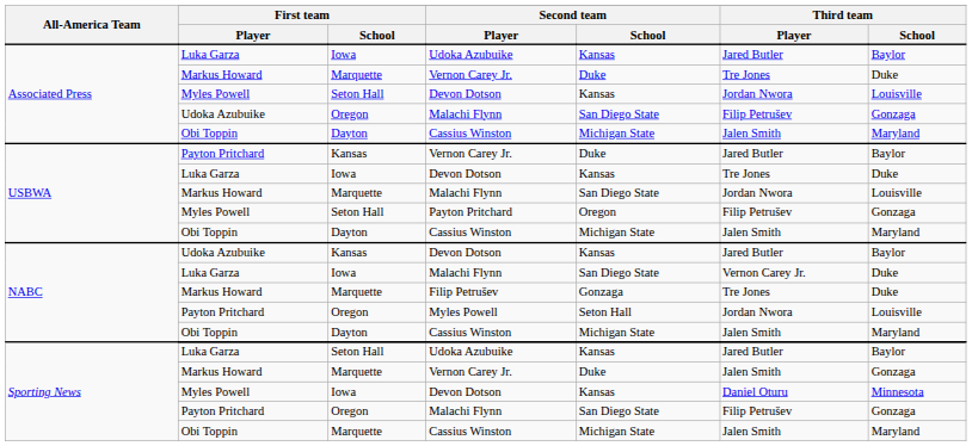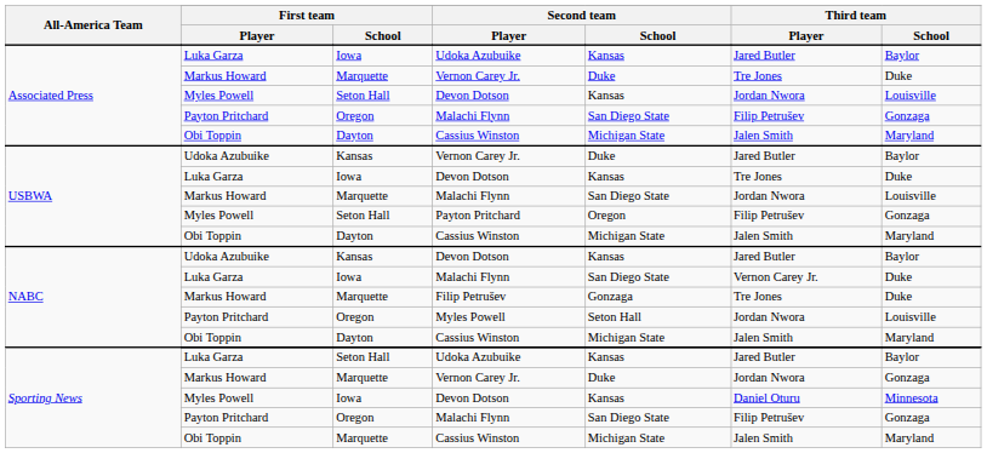 <table class="wikitable" style="width:98%;">
 <tr>
 <th rowspan=3>All-America Team</th>
 </tr>
 <tr>
 <th colspan=2>First team</th>
 <th colspan=2>Second team</th>
 <th colspan=2>Third team</th>
 </tr>
 <tr>
 <th>Player</th>
 <th>School</th>
 <th>Player</th>
 <th>School</th>
 <th>Player</th>
 <th>School</th>
 </tr>
 <tr>
 </tr>
 <tr style = "border-top:2px solid black;">
 <td rowspan=5><a href='#'>Associated Press</a></td>
 <td><a href='#'>Luka Garza</a></td>
 <td><a href='#'>Iowa</a></td>
 <td><a href='#'>Udoka Azubuike</a></td>
 <td><a href='#'>Kansas</a></td>
 <td><a href='#'>Jared Butler</a></td>
 <td><a href='#'>Baylor</a></td>
 </tr>
 <tr>
 <td><a href='#'>Markus Howard</a></td>
 <td><a href='#'>Marquette</a></td>
 <td><a href='#'>Vernon Carey Jr.</a></td>
 <td><a href='#'>Duke</a></td>
 <td><a href='#'>Tre Jones</a></td>
 <td>Duke</td>
 </tr>
 <tr>
 <td><a href='#'>Myles Powell</a></td>
 <td><a href='#'>Seton Hall</a></td>
 <td><a href='#'>Devon Dotson</a></td>
 <td>Kansas</td>
 <td><a href='#'>Jordan Nwora</a></td>
 <td><a href='#'>Louisville</a></td>
 </tr>
 <tr>
-<td>Udoka Azubuike</td>
+<td><a href='#'>Payton Pritchard</a></td>
 <td><a href='#'>Oregon</a></td>
 <td><a href='#'>Malachi Flynn</a></td>
 <td><a href='#'>San Diego State</a></td>
 <td><a href='#'>Filip Petrušev</a></td>
 <td><a href='#'>Gonzaga</a></td>
 </tr>
 <tr>
 <td><a href='#'>Obi Toppin</a></td>
 <td><a href='#'>Dayton</a></td>
 <td><a href='#'>Cassius Winston</a></td>
 <td><a href='#'>Michigan State</a></td>
 <td><a href='#'>Jalen Smith</a></td>
 <td><a href='#'>Maryland</a></td>
 </tr>
 <tr style = "border-top:2px solid black;">
 <td rowspan=5><a href='#'>USBWA</a></td>
-<td><a href='#'>Payton Pritchard</a></td>
+<td>Udoka Azubuike</td>
 <td>Kansas</td>
 <td>Vernon Carey Jr.</td>
 <td>Duke</td>
 <td>Jared Butler</td>
 <td>Baylor</td>
 </tr>
 <tr>
 <td>Luka Garza</td>
 <td>Iowa</td>
 <td>Devon Dotson</td>
 <td>Kansas</td>
 <td>Tre Jones</td>
 <td>Duke</td>
 </tr>
 <tr>
 <td>Markus Howard</td>
 <td>Marquette</td>
 <td>Malachi Flynn</td>
 <td>San Diego State</td>
 <td>Jordan Nwora</td>
 <td>Louisville</td>
 </tr>
 <tr>
 <td>Myles Powell</td>
 <td>Seton Hall</td>
 <td>Payton Pritchard</td>
 <td>Oregon</td>
 <td>Filip Petrušev</td>
 <td>Gonzaga</td>
 </tr>
 <tr>
 <td>Obi Toppin</td>
 <td>Dayton</td>
 <td>Cassius Winston</td>
 <td>Michigan State</td>
 <td>Jalen Smith</td>
 <td>Maryland</td>
 </tr>
 <tr style = "border-top:2px solid black;">
 <td rowspan=5><a href='#'>NABC</a></td>
 <td>Udoka Azubuike</td>
 <td>Kansas</td>
 <td>Devon Dotson</td>
 <td>Kansas</td>
 <td>Jared Butler</td>
 <td>Baylor</td>
 </tr>
 <tr>
 <td>Luka Garza</td>
 <td>Iowa</td>
 <td>Malachi Flynn</td>
 <td>San Diego State</td>
 <td>Vernon Carey Jr.</td>
 <td>Duke</td>
 </tr>
 <tr>
 <td>Markus Howard</td>
 <td>Marquette</td>
 <td>Filip Petrušev</td>
 <td>Gonzaga</td>
 <td>Tre Jones</td>
 <td>Duke</td>
 </tr>
 <tr>
 <td>Payton Pritchard</td>
 <td>Oregon</td>
 <td>Myles Powell</td>
 <td>Seton Hall</td>
 <td>Jordan Nwora</td>
 <td>Louisville</td>
 </tr>
 <tr>
 <td>Obi Toppin</td>
 <td>Dayton</td>
 <td>Cassius Winston</td>
 <td>Michigan State</td>
 <td>Jalen Smith</td>
 <td>Maryland</td>
 </tr>
 <tr style = "border-top:2px solid black;">
 <td rowspan=6><em><a href='#'>Sporting News</a></em></td>
 </tr>
 <tr style = "border-top:2px solid black;">
 <td>Luka Garza</td>
 <td>Seton Hall</td>
 <td>Udoka Azubuike</td>
 <td>Kansas</td>
 <td>Jared Butler</td>
 <td>Baylor</td>
 </tr>
 <tr>
 <td>Markus Howard</td>
 <td>Marquette</td>
 <td>Vernon Carey Jr.</td>
 <td>Duke</td>
-<td>Jalen Smith</td>
+<td>Jordan Nwora</td>
 <td>Gonzaga</td>
 </tr>
 <tr>
 <td>Myles Powell</td>
 <td>Iowa</td>
 <td>Devon Dotson</td>
 <td>Kansas</td>
 <td><a href='#'>Daniel Oturu</a></td>
 <td><a href='#'>Minnesota</a></td>
 </tr>
 <tr>
 <td>Payton Pritchard</td>
 <td>Oregon</td>
 <td>Malachi Flynn</td>
 <td>San Diego State</td>
 <td>Filip Petrušev</td>
 <td>Gonzaga</td>
 </tr>
 <tr>
 <td>Obi Toppin</td>
 <td>Marquette</td>
 <td>Cassius Winston</td>
 <td>Michigan State</td>
 <td>Jalen Smith</td>
 <td>Maryland</td>
 </tr>
 </table>
